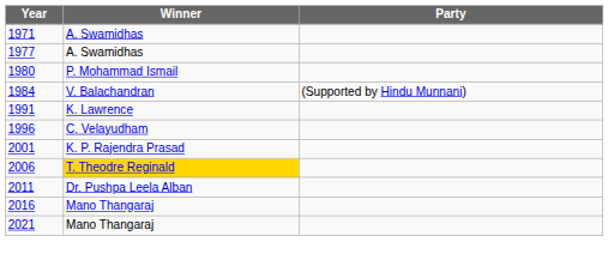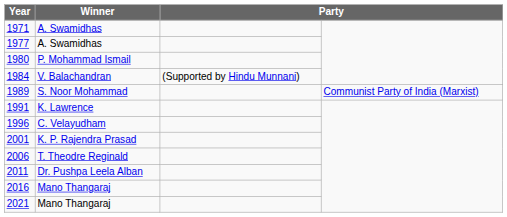 <table class="wikitable" width="50%">
 <tr>
 <th style="background-color:#666666; color:white">Year</th>
 <th style="background-color:#666666; color:white">Winner</th>
 <th style="background-color:#666666; color:white" colspan="2">Party</th>
 </tr>
 <tr>
 <td><a href='#'>1971</a></td>
 <td><a href='#'>A. Swamidhas</a></td>
 <td></td>
 </tr>
 <tr>
 <td><a href='#'>1977</a></td>
 <td>A. Swamidhas</td>
 <td></td>
 </tr>
 <tr>
 <td><a href='#'>1980</a></td>
 <td><a href='#'>P. Mohammad Ismail</a></td>
 <td></td>
 </tr>
 <tr>
 <td><a href='#'>1984</a></td>
 <td><a href='#'>V. Balachandran</a></td>
 <td> (Supported by <a href='#'>Hindu Munnani</a>)</td>
 </tr>
 <tr>
+<td><a href='#'>1989</a></td>
+<td><a href='#'>S. Noor Mohammad</a></td>
+<td></td>
+<td><a href='#'>Communist Party of India (Marxist)</a></td>
+</tr>
+<tr>
 <td><a href='#'>1991</a></td>
 <td><a href='#'>K. Lawrence</a></td>
 <td></td>
 </tr>
 <tr>
 <td><a href='#'>1996</a></td>
 <td><a href='#'>C. Velayudham</a></td>
 <td></td>
 </tr>
 <tr>
 <td><a href='#'>2001</a></td>
 <td><a href='#'>K. P. Rajendra Prasad</a></td>
 <td></td>
 </tr>
 <tr>
 <td><a href='#'>2006</a></td>
-<td style="background: gold;"><a href='#'>T. Theodre Reginald</a></td>
+<td><a href='#'>T. Theodre Reginald</a></td>
 <td></td>
 </tr>
 <tr>
 <td><a href='#'>2011</a></td>
 <td><a href='#'>Dr. Pushpa Leela Alban</a></td>
 <td></td>
 </tr>
 <tr>
 <td><a href='#'>2016</a></td>
 <td><a href='#'>Mano Thangaraj</a></td>
 <td></td>
 </tr>
 <tr>
 <td><a href='#'>2021</a></td>
 <td>Mano Thangaraj</td>
 <td></td>
 </tr>
 </table>
